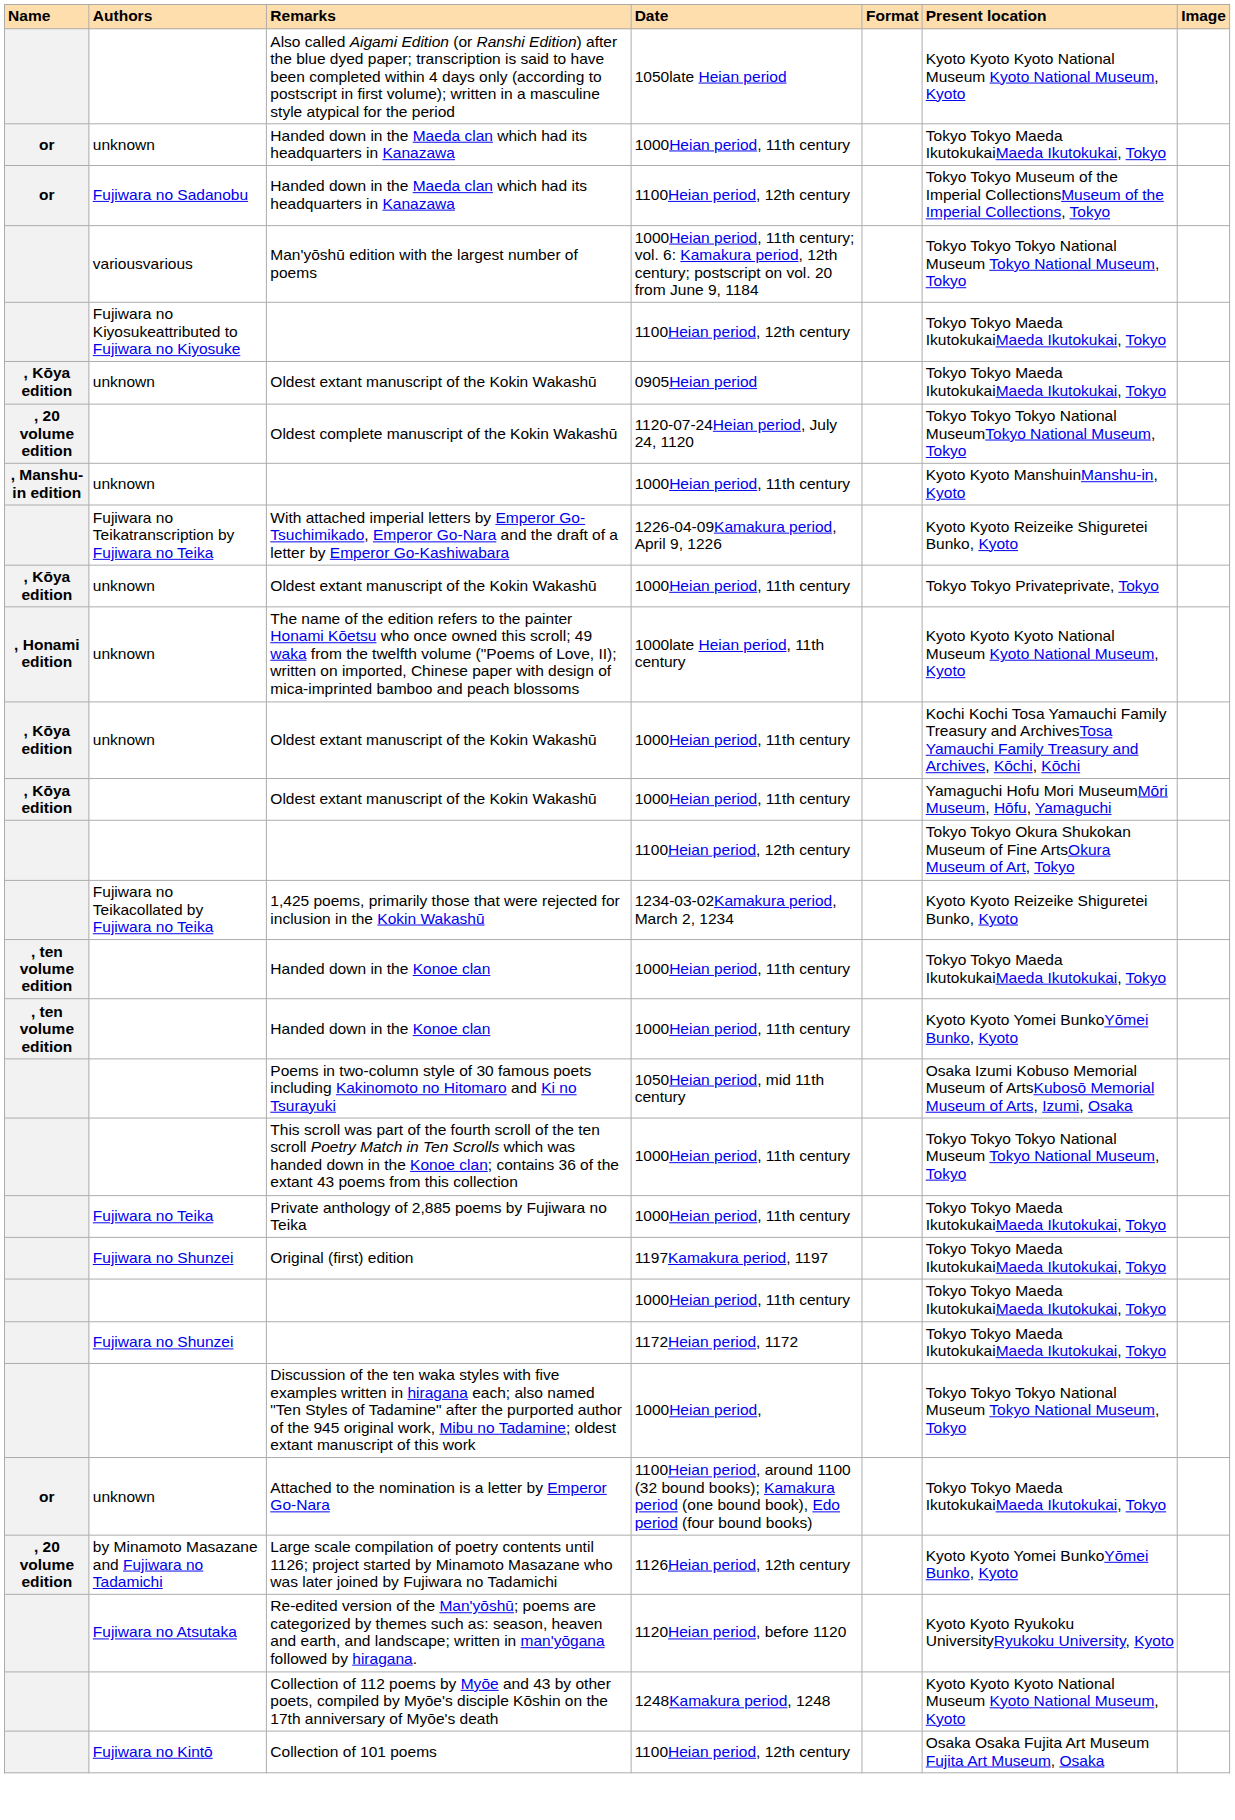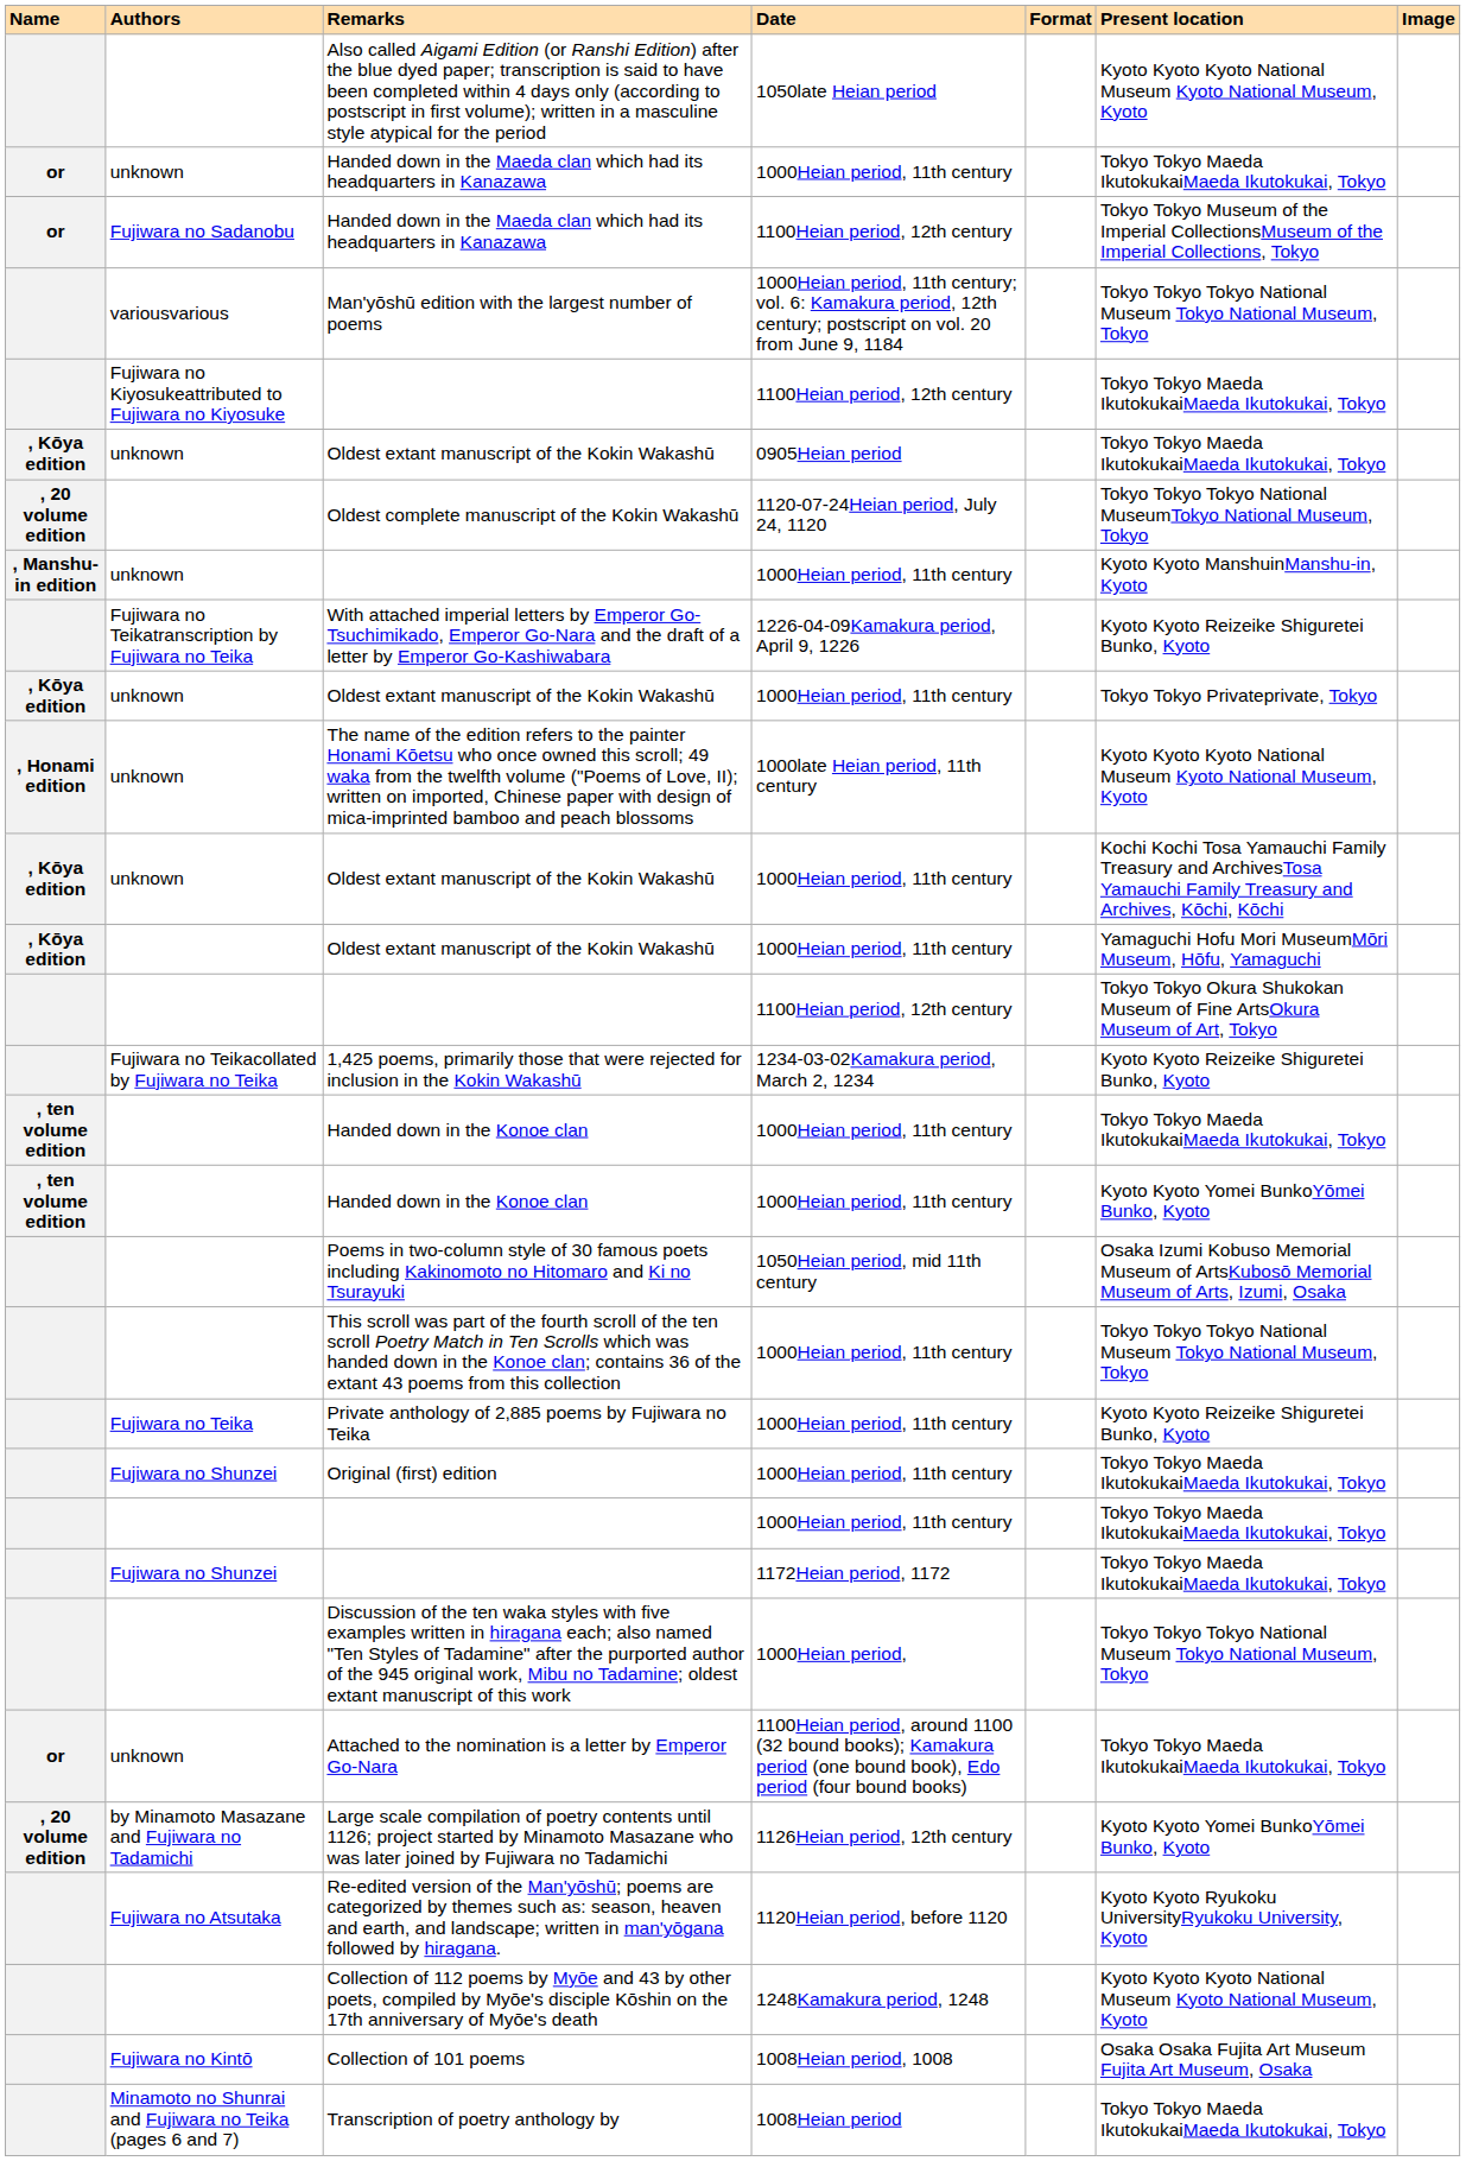 <table class="wikitable sortable" style="width:100%; background:#fff;">
 <tr>
 </tr>
 <tr>
 <th scope="col" style="text-align:left; background:#ffdead;">Name</th>
 <th scope="col" style="text-align:left; background:#ffdead;">Authors</th>
 <th scope="col" style="text-align:left; background:#ffdead;" class="unsortable">Remarks</th>
 <th scope="col" style="text-align:left; background:#ffdead;">Date</th>
 <th scope="col" style="text-align:left; background:#ffdead;">Format</th>
 <th scope="col" style="text-align:left; background:#ffdead;">Present location</th>
 <th scope="col" style="text-align:left; background:#ffdead;" class="unsortable">Image</th>
 </tr>
 <tr>
 <th scope="row"></th>
 <td></td>
 <td>Also called <em>Aigami Edition</em> (or <em>Ranshi Edition</em>) after the blue dyed paper; transcription is said to have been completed within 4 days only (according to postscript in first volume); written in a masculine style atypical for the period</td>
 <td><span>1050</span>late <a href='#'>Heian period</a></td>
 <td></td>
 <td><span>Kyoto Kyoto Kyoto National Museum</span> <a href='#'>Kyoto National Museum</a>, <a href='#'>Kyoto</a></td>
 <td></td>
 </tr>
 <tr>
 <th scope="row"> or </th>
 <td>unknown</td>
 <td>Handed down in the <a href='#'>Maeda clan</a> which had its headquarters in <a href='#'>Kanazawa</a></td>
 <td><span>1000</span><a href='#'>Heian period</a>, 11th century</td>
 <td></td>
 <td><span>Tokyo Tokyo Maeda Ikutokukai</span><a href='#'>Maeda Ikutokukai</a>, <a href='#'>Tokyo</a></td>
 <td></td>
 </tr>
 <tr>
 <th scope="row"> or </th>
 <td><a href='#'>Fujiwara no Sadanobu</a></td>
 <td>Handed down in the <a href='#'>Maeda clan</a> which had its headquarters in <a href='#'>Kanazawa</a></td>
 <td><span>1100</span><a href='#'>Heian period</a>, 12th century</td>
 <td></td>
 <td><span>Tokyo Tokyo Museum of the Imperial Collections</span><a href='#'>Museum of the Imperial Collections</a>, <a href='#'>Tokyo</a></td>
 <td></td>
 </tr>
 <tr>
 <th scope="row"></th>
 <td><span>various</span>various</td>
 <td>Man'yōshū edition with the largest number of poems</td>
 <td><span>1000</span><a href='#'>Heian period</a>, 11th century; vol. 6: <a href='#'>Kamakura period</a>, 12th century; postscript on vol. 20 from June 9, 1184</td>
 <td></td>
 <td><span>Tokyo Tokyo Tokyo National Museum</span> <a href='#'>Tokyo National Museum</a>, <a href='#'>Tokyo</a></td>
 <td></td>
 </tr>
 <tr>
 <th scope="row"></th>
 <td><span>Fujiwara no Kiyosuke</span>attributed to <a href='#'>Fujiwara no Kiyosuke</a></td>
 <td></td>
 <td><span>1100</span><a href='#'>Heian period</a>, 12th century</td>
 <td></td>
 <td><span>Tokyo Tokyo Maeda Ikutokukai</span><a href='#'>Maeda Ikutokukai</a>, <a href='#'>Tokyo</a></td>
 <td></td>
 </tr>
 <tr>
 <th scope="row">, Kōya edition</th>
 <td>unknown</td>
 <td>Oldest extant manuscript of the Kokin Wakashū</td>
 <td><span>0905</span><a href='#'>Heian period</a></td>
 <td></td>
 <td><span>Tokyo Tokyo Maeda Ikutokukai</span><a href='#'>Maeda Ikutokukai</a>, <a href='#'>Tokyo</a></td>
 <td></td>
 </tr>
 <tr>
 <th scope="row">, 20 volume edition</th>
 <td></td>
 <td>Oldest complete manuscript of the Kokin Wakashū</td>
 <td><span>1120-07-24</span><a href='#'>Heian period</a>, July 24, 1120</td>
 <td></td>
 <td><span>Tokyo Tokyo Tokyo National Museum</span><a href='#'>Tokyo National Museum</a>, <a href='#'>Tokyo</a></td>
 <td></td>
 </tr>
 <tr>
 <th scope="row">, Manshu-in edition</th>
 <td>unknown</td>
 <td></td>
 <td><span>1000</span><a href='#'>Heian period</a>, 11th century</td>
 <td></td>
 <td><span>Kyoto Kyoto Manshuin</span><a href='#'>Manshu-in</a>, <a href='#'>Kyoto</a></td>
 <td></td>
 </tr>
 <tr>
 <th scope="row"></th>
 <td><span>Fujiwara no Teika</span>transcription by <a href='#'>Fujiwara no Teika</a></td>
 <td>With attached imperial letters by <a href='#'>Emperor Go-Tsuchimikado</a>, <a href='#'>Emperor Go-Nara</a> and the draft of a letter by <a href='#'>Emperor Go-Kashiwabara</a></td>
 <td><span>1226-04-09</span><a href='#'>Kamakura period</a>, April 9, 1226</td>
 <td></td>
 <td><span>Kyoto Kyoto Reizeike Shiguretei Bunko</span>, <a href='#'>Kyoto</a></td>
 <td></td>
 </tr>
 <tr>
 <th scope="row">, Kōya edition</th>
 <td>unknown</td>
 <td>Oldest extant manuscript of the Kokin Wakashū</td>
 <td><span>1000</span><a href='#'>Heian period</a>, 11th century</td>
 <td></td>
 <td><span>Tokyo Tokyo Private</span>private, <a href='#'>Tokyo</a></td>
 <td></td>
 </tr>
 <tr>
 <th scope="row">, Honami edition</th>
 <td>unknown</td>
 <td>The name of the edition refers to the painter <a href='#'>Honami Kōetsu</a> who once owned this scroll; 49 <a href='#'>waka</a> from the twelfth volume ("Poems of Love, II); written on imported, Chinese paper with design of mica-imprinted bamboo and peach blossoms</td>
 <td><span>1000</span>late <a href='#'>Heian period</a>, 11th century</td>
 <td></td>
 <td><span>Kyoto Kyoto Kyoto National Museum</span> <a href='#'>Kyoto National Museum</a>, <a href='#'>Kyoto</a></td>
 <td></td>
 </tr>
 <tr>
 <th scope="row">, Kōya edition</th>
 <td>unknown</td>
 <td>Oldest extant manuscript of the Kokin Wakashū</td>
 <td><span>1000</span><a href='#'>Heian period</a>, 11th century</td>
 <td></td>
 <td><span>Kochi Kochi Tosa Yamauchi Family Treasury and Archives</span><a href='#'>Tosa Yamauchi Family Treasury and Archives</a>, <a href='#'>Kōchi</a>, <a href='#'>Kōchi</a></td>
 <td></td>
 </tr>
 <tr>
 <th scope="row">, Kōya edition</th>
 <td></td>
 <td>Oldest extant manuscript of the Kokin Wakashū</td>
 <td><span>1000</span><a href='#'>Heian period</a>, 11th century</td>
 <td></td>
 <td><span>Yamaguchi Hofu Mori Museum</span><a href='#'>Mōri Museum</a>, <a href='#'>Hōfu</a>, <a href='#'>Yamaguchi</a></td>
 <td></td>
 </tr>
 <tr>
 <th scope="row"></th>
 <td></td>
 <td></td>
 <td><span>1100</span><a href='#'>Heian period</a>, 12th century</td>
 <td></td>
 <td><span>Tokyo Tokyo Okura Shukokan Museum of Fine Arts</span><a href='#'>Okura Museum of Art</a>, <a href='#'>Tokyo</a></td>
 <td></td>
 </tr>
 <tr>
 <th scope="row"></th>
 <td><span>Fujiwara no Teika</span>collated by <a href='#'>Fujiwara no Teika</a></td>
 <td>1,425 poems, primarily those that were rejected for inclusion in the <a href='#'>Kokin Wakashū</a></td>
 <td><span>1234-03-02</span><a href='#'>Kamakura period</a>, March 2, 1234</td>
 <td></td>
 <td><span>Kyoto Kyoto Reizeike Shiguretei Bunko</span>, <a href='#'>Kyoto</a></td>
 <td></td>
 </tr>
 <tr>
 <th scope="row">, ten volume edition</th>
 <td></td>
 <td>Handed down in the <a href='#'>Konoe clan</a></td>
 <td><span>1000</span><a href='#'>Heian period</a>, 11th century</td>
 <td></td>
 <td><span>Tokyo Tokyo Maeda Ikutokukai</span><a href='#'>Maeda Ikutokukai</a>, <a href='#'>Tokyo</a></td>
 <td></td>
 </tr>
 <tr>
 <th scope="row">, ten volume edition</th>
 <td></td>
 <td>Handed down in the <a href='#'>Konoe clan</a></td>
 <td><span>1000</span><a href='#'>Heian period</a>, 11th century</td>
 <td></td>
 <td><span>Kyoto Kyoto Yomei Bunko</span><a href='#'>Yōmei Bunko</a>, <a href='#'>Kyoto</a></td>
 <td></td>
 </tr>
 <tr>
 <th scope="row"></th>
 <td></td>
 <td>Poems in two-column style of 30 famous poets including <a href='#'>Kakinomoto no Hitomaro</a> and <a href='#'>Ki no Tsurayuki</a></td>
 <td><span>1050</span><a href='#'>Heian period</a>, mid 11th century</td>
 <td></td>
 <td><span>Osaka Izumi Kobuso Memorial Museum of Arts</span><a href='#'>Kubosō Memorial Museum of Arts</a>, <a href='#'>Izumi</a>, <a href='#'>Osaka</a></td>
 <td></td>
 </tr>
 <tr>
 <th scope="row"></th>
 <td></td>
 <td>This scroll was part of the fourth scroll of the ten scroll <em>Poetry Match in Ten Scrolls</em> which was handed down in the <a href='#'>Konoe clan</a>; contains 36 of the extant 43 poems from this collection</td>
 <td><span>1000</span><a href='#'>Heian period</a>, 11th century</td>
 <td></td>
 <td><span>Tokyo Tokyo Tokyo National Museum</span> <a href='#'>Tokyo National Museum</a>, <a href='#'>Tokyo</a></td>
 <td></td>
 </tr>
 <tr>
 <th scope="row"></th>
 <td><a href='#'>Fujiwara no Teika</a></td>
 <td>Private anthology of 2,885 poems by Fujiwara no Teika</td>
 <td><span>1000</span><a href='#'>Heian period</a>, 11th century</td>
 <td></td>
-<td><span>Tokyo Tokyo Maeda Ikutokukai</span><a href='#'>Maeda Ikutokukai</a>, <a href='#'>Tokyo</a></td>
+<td><span>Kyoto Kyoto Reizeike Shiguretei Bunko</span>, <a href='#'>Kyoto</a></td>
 <td></td>
 </tr>
 <tr>
 <th scope="row"></th>
 <td><a href='#'>Fujiwara no Shunzei</a></td>
 <td>Original (first) edition</td>
-<td><span>1197</span><a href='#'>Kamakura period</a>, 1197</td>
+<td><span>1000</span><a href='#'>Heian period</a>, 11th century</td>
 <td></td>
 <td><span>Tokyo Tokyo Maeda Ikutokukai</span><a href='#'>Maeda Ikutokukai</a>, <a href='#'>Tokyo</a></td>
 <td></td>
 </tr>
 <tr>
 <th scope="row"></th>
 <td></td>
 <td></td>
 <td><span>1000</span><a href='#'>Heian period</a>, 11th century</td>
 <td></td>
 <td><span>Tokyo Tokyo Maeda Ikutokukai</span><a href='#'>Maeda Ikutokukai</a>, <a href='#'>Tokyo</a></td>
 <td></td>
 </tr>
 <tr>
 <th scope="row"></th>
 <td><a href='#'>Fujiwara no Shunzei</a></td>
 <td></td>
 <td><span>1172</span><a href='#'>Heian period</a>, 1172</td>
 <td></td>
 <td><span>Tokyo Tokyo Maeda Ikutokukai</span><a href='#'>Maeda Ikutokukai</a>, <a href='#'>Tokyo</a></td>
 <td></td>
 </tr>
 <tr>
 <th scope="row"></th>
 <td></td>
 <td>Discussion of the ten waka styles with five examples written in <a href='#'>hiragana</a> each; also named "Ten Styles of Tadamine" after the purported author of the 945 original work, <a href='#'>Mibu no Tadamine</a>; oldest extant manuscript of this work</td>
 <td><span>1000</span><a href='#'>Heian period</a>, </td>
 <td></td>
 <td><span>Tokyo Tokyo Tokyo National Museum</span> <a href='#'>Tokyo National Museum</a>, <a href='#'>Tokyo</a></td>
 <td></td>
 </tr>
 <tr>
 <th scope="row"> or </th>
 <td>unknown</td>
 <td>Attached to the nomination is a letter by <a href='#'>Emperor Go-Nara</a></td>
 <td><span>1100</span><a href='#'>Heian period</a>, around 1100 (32 bound books); <a href='#'>Kamakura period</a> (one bound book), <a href='#'>Edo period</a> (four bound books)</td>
 <td></td>
 <td><span>Tokyo Tokyo Maeda Ikutokukai</span><a href='#'>Maeda Ikutokukai</a>, <a href='#'>Tokyo</a></td>
 <td><br></td>
 </tr>
 <tr>
 <th scope="row">, 20 volume edition</th>
 <td> by Minamoto Masazane and <a href='#'>Fujiwara no Tadamichi</a></td>
 <td>Large scale compilation of poetry contents until 1126; project started by Minamoto Masazane who was later joined by Fujiwara no Tadamichi</td>
 <td><span>1126</span><a href='#'>Heian period</a>, 12th century</td>
 <td></td>
 <td><span>Kyoto Kyoto Yomei Bunko</span><a href='#'>Yōmei Bunko</a>, <a href='#'>Kyoto</a></td>
 <td></td>
 </tr>
 <tr>
 <th scope="row"></th>
 <td><a href='#'>Fujiwara no Atsutaka</a></td>
 <td>Re-edited version of the <a href='#'>Man'yōshū</a>; poems are categorized by themes such as: season, heaven and earth, and landscape; written in <a href='#'>man'yōgana</a> followed by <a href='#'>hiragana</a>.</td>
 <td><span>1120</span><a href='#'>Heian period</a>, before 1120</td>
 <td></td>
 <td><span>Kyoto Kyoto Ryukoku University</span><a href='#'>Ryukoku University</a>, <a href='#'>Kyoto</a></td>
 <td></td>
 </tr>
 <tr>
 <th scope="row"></th>
 <td></td>
 <td>Collection of 112 poems by <a href='#'>Myōe</a> and 43 by other poets, compiled by Myōe's disciple Kōshin on the 17th anniversary of Myōe's death</td>
 <td><span>1248</span><a href='#'>Kamakura period</a>, 1248</td>
 <td></td>
 <td><span>Kyoto Kyoto Kyoto National Museum</span> <a href='#'>Kyoto National Museum</a>, <a href='#'>Kyoto</a></td>
 <td></td>
 </tr>
 <tr>
 <th scope="row"></th>
 <td><a href='#'>Fujiwara no Kintō</a></td>
 <td>Collection of 101 poems</td>
-<td><span>1100</span><a href='#'>Heian period</a>, 12th century</td>
+<td><span>1008</span><a href='#'>Heian period</a>, 1008</td>
 <td></td>
 <td><span>Osaka Osaka Fujita Art Museum</span> <a href='#'>Fujita Art Museum</a>, <a href='#'>Osaka</a></td>
 <td></td>
 </tr>
+<tr>
+<th scope="row"></th>
+<td><a href='#'>Minamoto no Shunrai</a> and <a href='#'>Fujiwara no Teika</a> (pages 6 and 7)</td>
+<td>Transcription of poetry anthology by </td>
+<td><span>1008</span><a href='#'>Heian period</a></td>
+<td></td>
+<td><span>Tokyo Tokyo Maeda Ikutokukai</span><a href='#'>Maeda Ikutokukai</a>, <a href='#'>Tokyo</a></td>
+<td></td>
+</tr>
 </table>
